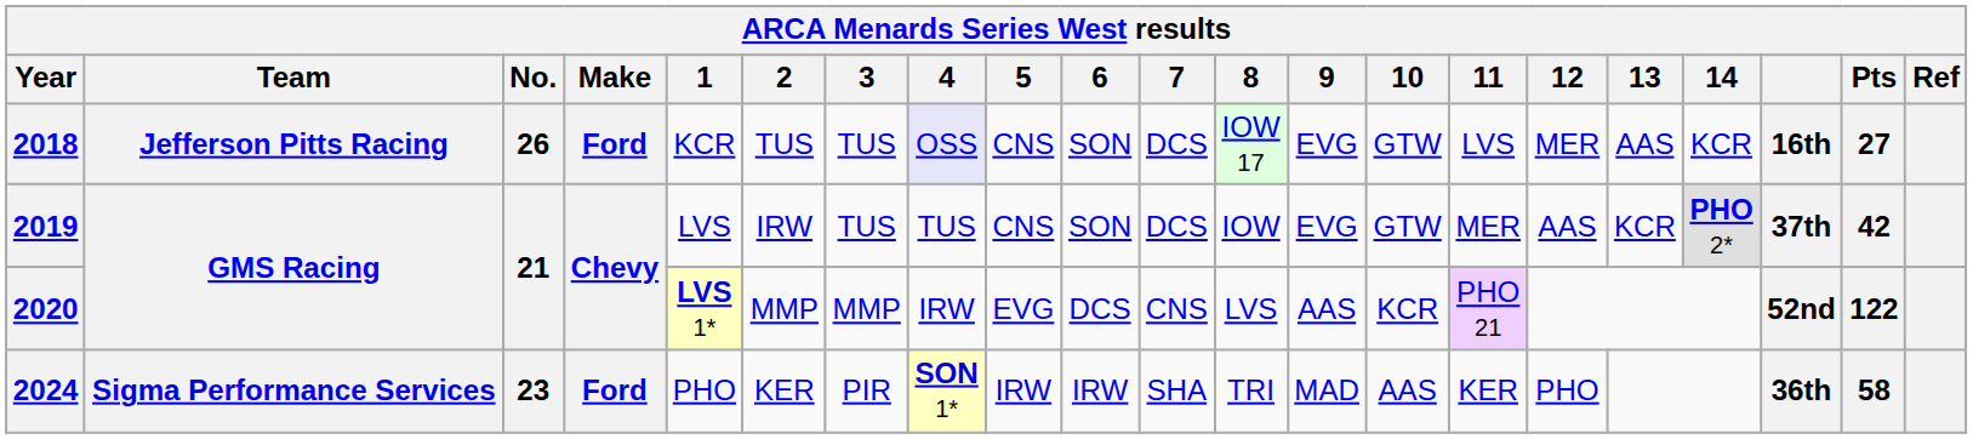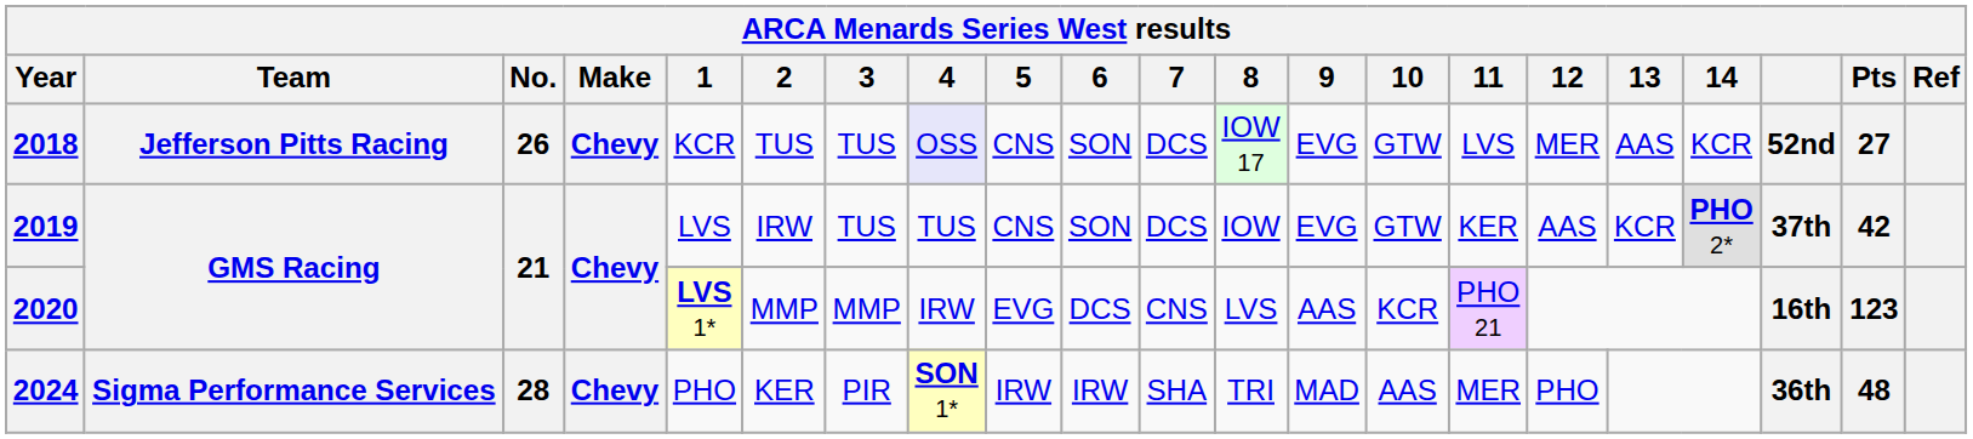 <table class="wikitable" style="text-align:center; font-size:75%">
 <tr>
 <th colspan=21><a href='#'>ARCA Menards Series West</a> results</th>
 </tr>
 <tr>
 <th>Year</th>
 <th>Team</th>
 <th>No.</th>
 <th>Make</th>
 <th>1</th>
 <th>2</th>
 <th>3</th>
 <th>4</th>
 <th>5</th>
 <th>6</th>
 <th>7</th>
 <th>8</th>
 <th>9</th>
 <th>10</th>
 <th>11</th>
 <th>12</th>
 <th>13</th>
 <th>14</th>
 <th></th>
 <th>Pts</th>
 <th>Ref</th>
 </tr>
 <tr>
 <th><a href='#'>2018</a></th>
 <th><a href='#'>Jefferson Pitts Racing</a></th>
 <th>26</th>
-<th><a href='#'>Ford</a></th>
+<th><a href='#'>Chevy</a></th>
 <td><a href='#'>KCR</a></td>
 <td><a href='#'>TUS</a></td>
 <td><a href='#'>TUS</a></td>
 <td style="background: lavender;"><a href='#'>OSS</a></td>
 <td><a href='#'>CNS</a></td>
 <td><a href='#'>SON</a></td>
 <td><a href='#'>DCS</a></td>
 <td style="background:#DFFFDF;"><a href='#'>IOW</a><br><small>17</small></td>
 <td><a href='#'>EVG</a></td>
 <td><a href='#'>GTW</a></td>
 <td><a href='#'>LVS</a></td>
 <td><a href='#'>MER</a></td>
 <td><a href='#'>AAS</a></td>
 <td><a href='#'>KCR</a></td>
-<th>16th</th>
+<th>52nd</th>
 <th>27</th>
 <th></th>
 </tr>
 <tr>
 <th><a href='#'>2019</a></th>
 <th rowspan=2><a href='#'>GMS Racing</a></th>
 <th rowspan=2>21</th>
 <th rowspan=2><a href='#'>Chevy</a></th>
 <td><a href='#'>LVS</a></td>
 <td><a href='#'>IRW</a></td>
 <td><a href='#'>TUS</a></td>
 <td><a href='#'>TUS</a></td>
 <td><a href='#'>CNS</a></td>
 <td><a href='#'>SON</a></td>
 <td><a href='#'>DCS</a></td>
 <td><a href='#'>IOW</a></td>
 <td><a href='#'>EVG</a></td>
 <td><a href='#'>GTW</a></td>
-<td><a href='#'>MER</a></td>
+<td><a href='#'>KER</a></td>
 <td><a href='#'>AAS</a></td>
 <td><a href='#'>KCR</a></td>
 <td style="background:#DFDFDF;"><strong><a href='#'>PHO</a></strong><br><small>2*</small></td>
 <th>37th</th>
 <th>42</th>
 <th></th>
 </tr>
 <tr>
 <th><a href='#'>2020</a></th>
 <td style="background:#FFFFBF;"><strong><a href='#'>LVS</a></strong><br><small>1*</small></td>
 <td><a href='#'>MMP</a></td>
 <td><a href='#'>MMP</a></td>
 <td><a href='#'>IRW</a></td>
 <td><a href='#'>EVG</a></td>
 <td><a href='#'>DCS</a></td>
 <td><a href='#'>CNS</a></td>
 <td><a href='#'>LVS</a></td>
 <td><a href='#'>AAS</a></td>
 <td><a href='#'>KCR</a></td>
 <td style="background:#EFCFFF;"><a href='#'>PHO</a><br><small>21</small></td>
 <td colspan=3></td>
-<th>52nd</th>
-<th>122</th>
+<th>16th</th>
+<th>123</th>
 <th></th>
 </tr>
 <tr>
 <th><a href='#'>2024</a></th>
 <th><a href='#'>Sigma Performance Services</a></th>
-<th>23</th>
-<th><a href='#'>Ford</a></th>
+<th>28</th>
+<th><a href='#'>Chevy</a></th>
 <td><a href='#'>PHO</a></td>
 <td><a href='#'>KER</a></td>
 <td><a href='#'>PIR</a></td>
 <td style="background:#FFFFBF;"><strong><a href='#'>SON</a></strong><br><small>1*</small></td>
 <td><a href='#'>IRW</a></td>
 <td><a href='#'>IRW</a></td>
 <td><a href='#'>SHA</a></td>
 <td><a href='#'>TRI</a></td>
 <td><a href='#'>MAD</a></td>
 <td><a href='#'>AAS</a></td>
-<td><a href='#'>KER</a></td>
+<td><a href='#'>MER</a></td>
 <td><a href='#'>PHO</a></td>
 <td colspan=2></td>
 <th>36th</th>
-<th>58</th>
+<th>48</th>
 <th></th>
 </tr>
 </table>
